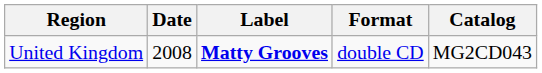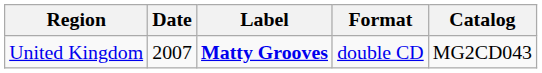 <table class="wikitable">
 <tr>
 <th>Region</th>
 <th>Date</th>
 <th>Label</th>
 <th>Format</th>
 <th>Catalog</th>
 </tr>
 <tr>
 <td><a href='#'>United Kingdom</a></td>
-<td>2008</td>
+<td>2007</td>
 <td><strong><a href='#'>Matty Grooves</a></strong></td>
 <td><a href='#'>double CD</a></td>
 <td>MG2CD043</td>
 </tr>
 </table>
